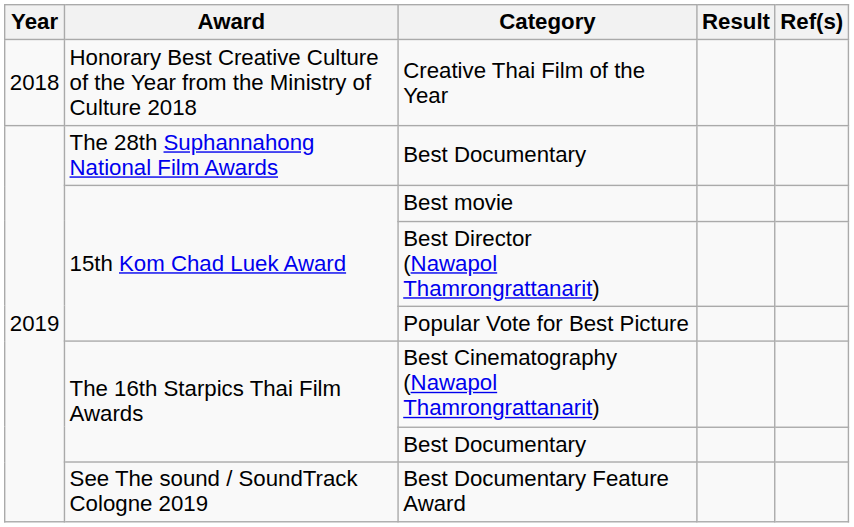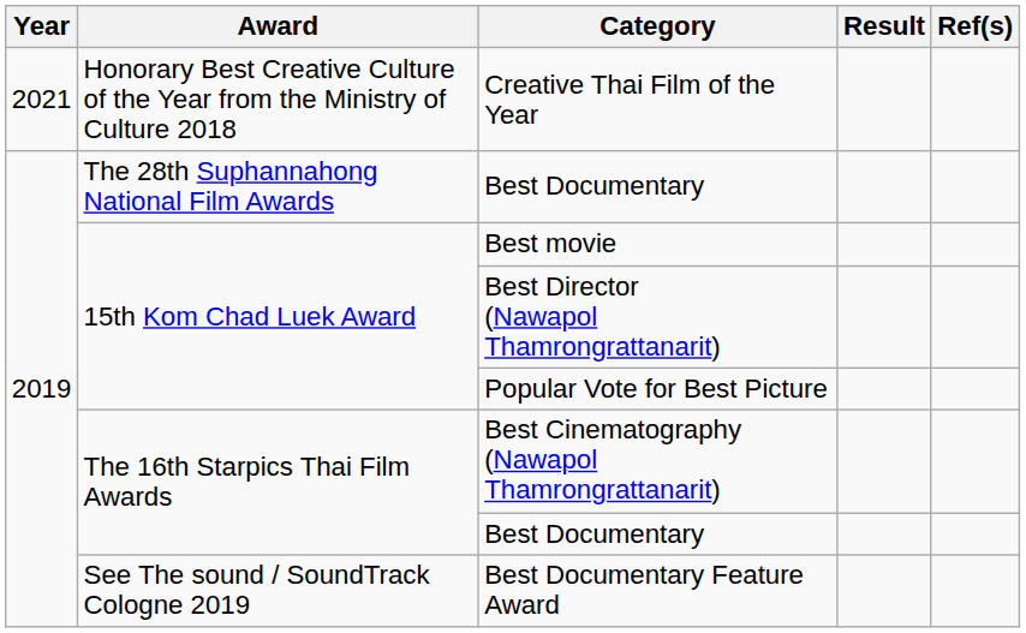 <table class="wikitable">
 <tr>
 <th>Year</th>
 <th>Award</th>
 <th>Category</th>
 <th>Result</th>
 <th>Ref(s)</th>
 </tr>
 <tr>
-<td>2018</td>
+<td>2021</td>
 <td>Honorary Best Creative Culture of the Year from the Ministry of Culture 2018</td>
 <td>Creative Thai Film of the Year</td>
 <td></td>
 <td></td>
 </tr>
 <tr>
 <td rowspan="7">2019</td>
 <td>The 28th <a href='#'>Suphannahong National Film Awards</a></td>
 <td>Best Documentary</td>
 <td></td>
 <td></td>
 </tr>
 <tr>
 <td rowspan="3">15th <a href='#'>Kom Chad Luek Award</a></td>
 <td>Best movie</td>
 <td></td>
 <td></td>
 </tr>
 <tr>
 <td>Best Director<br>(<a href='#'>Nawapol Thamrongrattanarit</a>)</td>
 <td></td>
 <td></td>
 </tr>
 <tr>
 <td>Popular Vote for Best Picture</td>
 <td></td>
 <td></td>
 </tr>
 <tr>
 <td rowspan="2">The 16th Starpics Thai Film Awards</td>
 <td>Best Cinematography (<a href='#'>Nawapol Thamrongrattanarit</a>)</td>
 <td></td>
 <td></td>
 </tr>
 <tr>
 <td>Best Documentary</td>
 <td></td>
 <td></td>
 </tr>
 <tr>
 <td>See The sound / SoundTrack Cologne 2019</td>
 <td>Best Documentary Feature Award</td>
 <td></td>
 <td></td>
 </tr>
 </table>
